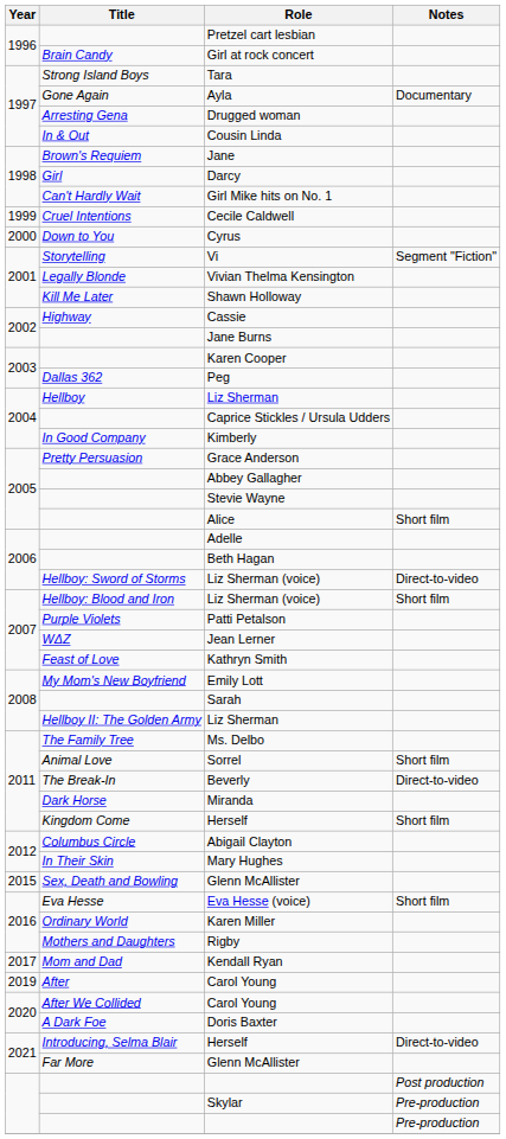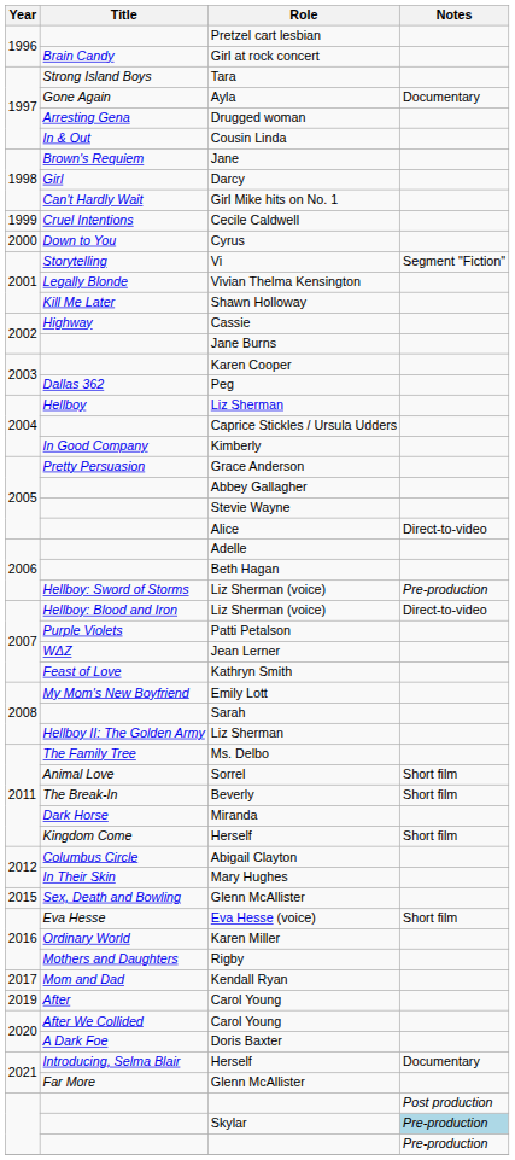 <table class="wikitable sortable">
 <tr>
 <th>Year</th>
 <th>Title</th>
 <th>Role</th>
 <th class="unsortable">Notes</th>
 </tr>
 <tr>
 <td rowspan="2">1996</td>
 <td><em></em></td>
 <td>Pretzel cart lesbian</td>
 <td></td>
 </tr>
 <tr>
 <td><em><a href='#'>Brain Candy</a></em></td>
 <td>Girl at rock concert</td>
 <td></td>
 </tr>
 <tr>
 <td rowspan="4">1997</td>
 <td><em>Strong Island Boys</em></td>
 <td>Tara</td>
 <td></td>
 </tr>
 <tr>
 <td><em>Gone Again</em></td>
 <td>Ayla</td>
 <td>Documentary</td>
 </tr>
 <tr>
 <td><em><a href='#'>Arresting Gena</a></em></td>
 <td>Drugged woman</td>
 <td></td>
 </tr>
 <tr>
 <td><em><a href='#'>In & Out</a></em></td>
 <td>Cousin Linda</td>
 <td></td>
 </tr>
 <tr>
 <td rowspan="3">1998</td>
 <td><em><a href='#'>Brown's Requiem</a></em></td>
 <td>Jane</td>
 <td></td>
 </tr>
 <tr>
 <td><em><a href='#'>Girl</a></em></td>
 <td>Darcy</td>
 <td></td>
 </tr>
 <tr>
 <td><em><a href='#'>Can't Hardly Wait</a></em></td>
 <td>Girl Mike hits on No. 1</td>
 <td></td>
 </tr>
 <tr>
 <td>1999</td>
 <td><em><a href='#'>Cruel Intentions</a></em></td>
 <td>Cecile Caldwell</td>
 <td></td>
 </tr>
 <tr>
 <td>2000</td>
 <td><em><a href='#'>Down to You</a></em></td>
 <td>Cyrus</td>
 <td></td>
 </tr>
 <tr>
 <td rowspan="3">2001</td>
 <td><em><a href='#'>Storytelling</a></em></td>
 <td>Vi</td>
 <td>Segment "Fiction"</td>
 </tr>
 <tr>
 <td><em><a href='#'>Legally Blonde</a></em></td>
 <td>Vivian Thelma Kensington</td>
 <td></td>
 </tr>
 <tr>
 <td><em><a href='#'>Kill Me Later</a></em></td>
 <td>Shawn Holloway</td>
 <td></td>
 </tr>
 <tr>
 <td rowspan="2">2002</td>
 <td><em><a href='#'>Highway</a></em></td>
 <td>Cassie</td>
 <td></td>
 </tr>
 <tr>
 <td><em></em></td>
 <td>Jane Burns</td>
 <td></td>
 </tr>
 <tr>
 <td rowspan="2">2003</td>
 <td><em></em></td>
 <td>Karen Cooper</td>
 <td></td>
 </tr>
 <tr>
 <td><em><a href='#'>Dallas 362</a></em></td>
 <td>Peg</td>
 <td></td>
 </tr>
 <tr>
 <td rowspan="3">2004</td>
 <td><em><a href='#'>Hellboy</a></em></td>
 <td><a href='#'>Liz Sherman</a></td>
 <td></td>
 </tr>
 <tr>
 <td><em></em></td>
 <td>Caprice Stickles / Ursula Udders</td>
 <td></td>
 </tr>
 <tr>
 <td><em><a href='#'>In Good Company</a></em></td>
 <td>Kimberly</td>
 <td></td>
 </tr>
 <tr>
 <td rowspan="4">2005</td>
 <td><em><a href='#'>Pretty Persuasion</a></em></td>
 <td>Grace Anderson</td>
 <td></td>
 </tr>
 <tr>
 <td><em></em></td>
 <td>Abbey Gallagher</td>
 <td></td>
 </tr>
 <tr>
 <td><em></em></td>
 <td>Stevie Wayne</td>
 <td></td>
 </tr>
 <tr>
 <td><em></em></td>
 <td>Alice</td>
-<td>Short film</td>
+<td>Direct-to-video</td>
 </tr>
 <tr>
 <td rowspan="3">2006</td>
 <td><em></em></td>
 <td>Adelle</td>
 <td></td>
 </tr>
 <tr>
 <td><em></em></td>
 <td>Beth Hagan</td>
 <td></td>
 </tr>
 <tr>
 <td><em><a href='#'>Hellboy: Sword of Storms</a></em></td>
 <td>Liz Sherman (voice)</td>
-<td>Direct-to-video</td>
+<td><em>Pre-production</em></td>
 </tr>
 <tr>
 <td rowspan="4">2007</td>
 <td><em><a href='#'>Hellboy: Blood and Iron</a></em></td>
 <td>Liz Sherman (voice)</td>
-<td>Short film</td>
+<td>Direct-to-video</td>
 </tr>
 <tr>
 <td><em><a href='#'>Purple Violets</a></em></td>
 <td>Patti Petalson</td>
 <td></td>
 </tr>
 <tr>
 <td><em><a href='#'>WΔZ</a></em></td>
 <td>Jean Lerner</td>
 <td></td>
 </tr>
 <tr>
 <td><em><a href='#'>Feast of Love</a></em></td>
 <td>Kathryn Smith</td>
 <td></td>
 </tr>
 <tr>
 <td rowspan="3">2008</td>
 <td><em><a href='#'>My Mom's New Boyfriend</a></em></td>
 <td>Emily Lott</td>
 <td></td>
 </tr>
 <tr>
 <td><em></em></td>
 <td>Sarah</td>
 <td></td>
 </tr>
 <tr>
 <td><em><a href='#'>Hellboy II: The Golden Army</a></em></td>
 <td>Liz Sherman</td>
 <td></td>
 </tr>
 <tr>
 <td rowspan="5">2011</td>
 <td><em><a href='#'>The Family Tree</a></em></td>
 <td>Ms. Delbo</td>
 <td></td>
 </tr>
 <tr>
 <td><em>Animal Love</em></td>
 <td>Sorrel</td>
 <td>Short film</td>
 </tr>
 <tr>
 <td><em>The Break-In</em></td>
 <td>Beverly</td>
-<td>Direct-to-video</td>
+<td>Short film</td>
 </tr>
 <tr>
 <td><em><a href='#'>Dark Horse</a></em></td>
 <td>Miranda</td>
 <td></td>
 </tr>
 <tr>
 <td><em>Kingdom Come</em></td>
 <td>Herself</td>
 <td>Short film</td>
 </tr>
 <tr>
 <td rowspan="2">2012</td>
 <td><em><a href='#'>Columbus Circle</a></em></td>
 <td>Abigail Clayton</td>
 <td></td>
 </tr>
 <tr>
 <td><em><a href='#'>In Their Skin</a></em></td>
 <td>Mary Hughes</td>
 <td></td>
 </tr>
 <tr>
 <td>2015</td>
 <td><em><a href='#'>Sex, Death and Bowling</a></em></td>
 <td>Glenn McAllister</td>
 <td></td>
 </tr>
 <tr>
 <td rowspan="3">2016</td>
 <td><em>Eva Hesse</em></td>
 <td><a href='#'>Eva Hesse</a> (voice)</td>
 <td>Short film</td>
 </tr>
 <tr>
 <td><em><a href='#'>Ordinary World</a></em></td>
 <td>Karen Miller</td>
 <td></td>
 </tr>
 <tr>
 <td><em><a href='#'>Mothers and Daughters</a></em></td>
 <td>Rigby</td>
 <td></td>
 </tr>
 <tr>
 <td>2017</td>
 <td><em><a href='#'>Mom and Dad</a></em></td>
 <td>Kendall Ryan</td>
 <td></td>
 </tr>
 <tr>
 <td>2019</td>
 <td><em><a href='#'>After</a></em></td>
 <td>Carol Young</td>
 <td></td>
 </tr>
 <tr>
 <td rowspan="2">2020</td>
 <td><em><a href='#'>After We Collided</a></em></td>
 <td>Carol Young</td>
 <td></td>
 </tr>
 <tr>
 <td><em><a href='#'>A Dark Foe</a></em></td>
 <td>Doris Baxter</td>
 <td></td>
 </tr>
 <tr>
 <td rowspan=2>2021</td>
 <td><em><a href='#'>Introducing, Selma Blair</a></em></td>
 <td>Herself</td>
-<td>Direct-to-video</td>
+<td>Documentary</td>
 </tr>
 <tr>
 <td><em>Far More</em></td>
 <td>Glenn McAllister</td>
 <td></td>
 </tr>
 <tr>
 <td rowspan=3></td>
 <td></td>
 <td></td>
 <td><em>Post production</em></td>
 </tr>
 <tr>
 <td></td>
 <td>Skylar</td>
-<td><em>Pre-production</em></td>
+<td style="background: lightblue;"><em>Pre-production</em></td>
 </tr>
 <tr>
 <td></td>
 <td></td>
 <td><em>Pre-production</em></td>
 </tr>
 <tr>
 </tr>
 </table>
